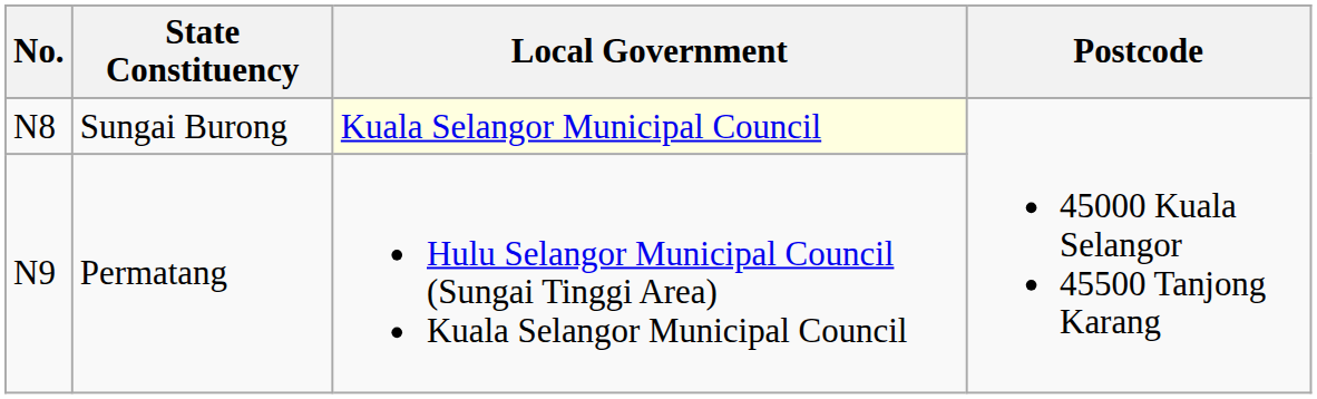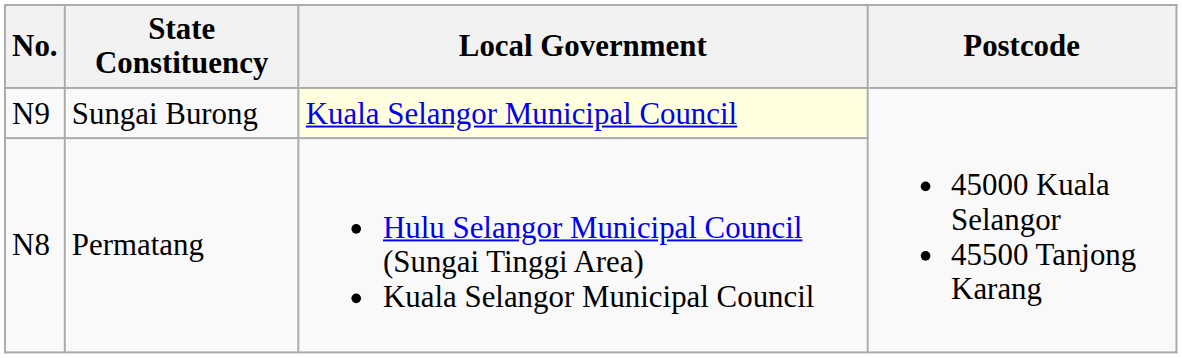 <table class="wikitable">
 <tr>
 <th>No.</th>
 <th>State Constituency</th>
 <th>Local Government</th>
 <th>Postcode</th>
 </tr>
 <tr>
-<td>N8</td>
+<td>N9</td>
 <td>Sungai Burong</td>
 <td style="background: lightyellow;"><a href='#'>Kuala Selangor Municipal Council</a></td>
 <td rowspan="2"><br><ul><li>45000 Kuala Selangor</li><li>45500 Tanjong Karang</li></ul></td>
 </tr>
 <tr>
-<td>N9</td>
+<td>N8</td>
 <td>Permatang</td>
 <td><br><ul><li><a href='#'>Hulu Selangor Municipal Council</a> (Sungai Tinggi Area)</li><li>Kuala Selangor Municipal Council</li></ul></td>
 </tr>
 </table>
